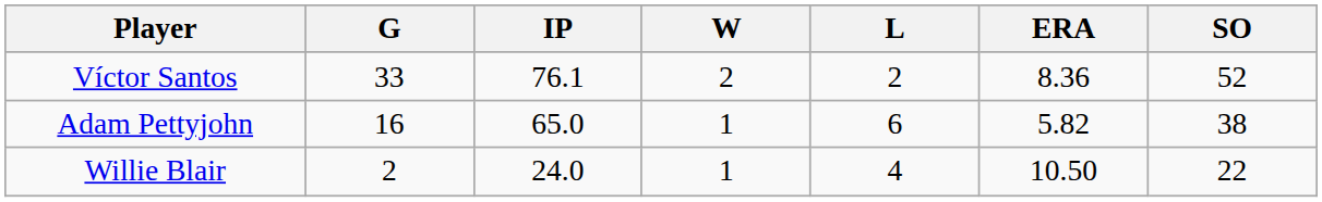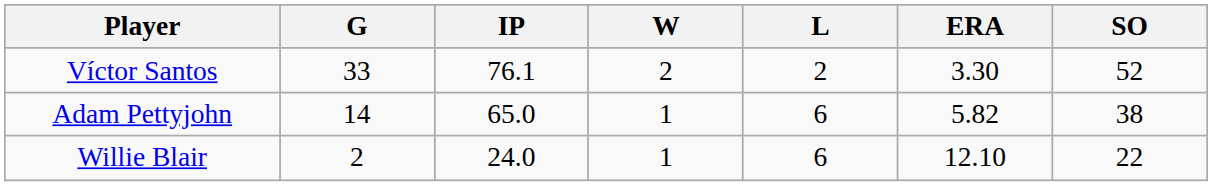 <table class="wikitable sortable">
 <tr>
 <th bgcolor="#DDDDFF" width="16%">Player</th>
 <th bgcolor="#DDDDFF" width="9%">G</th>
 <th bgcolor="#DDDDFF" width="9%">IP</th>
 <th bgcolor="#DDDDFF" width="9%">W</th>
 <th bgcolor="#DDDDFF" width="9%">L</th>
 <th bgcolor="#DDDDFF" width="9%">ERA</th>
 <th bgcolor="#DDDDFF" width="9%">SO</th>
 </tr>
 <tr align=center>
 <td><a href='#'>Víctor Santos</a></td>
 <td>33</td>
 <td>76.1</td>
 <td>2</td>
 <td>2</td>
-<td>8.36</td>
+<td>3.30</td>
 <td>52</td>
 </tr>
 <tr align=center>
 <td><a href='#'>Adam Pettyjohn</a></td>
-<td>16</td>
+<td>14</td>
 <td>65.0</td>
 <td>1</td>
 <td>6</td>
 <td>5.82</td>
 <td>38</td>
 </tr>
 <tr align=center>
 <td><a href='#'>Willie Blair</a></td>
 <td>2</td>
 <td>24.0</td>
 <td>1</td>
-<td>4</td>
-<td>10.50</td>
+<td>6</td>
+<td>12.10</td>
 <td>22</td>
 </tr>
 </table>
